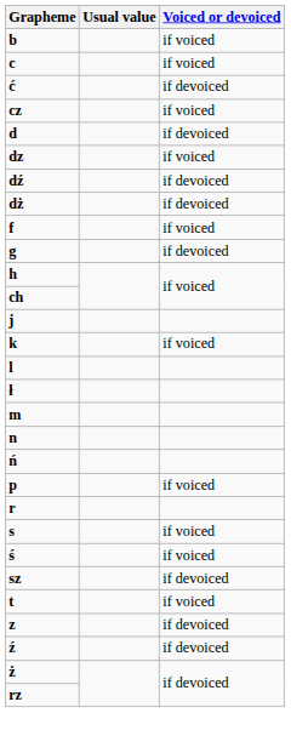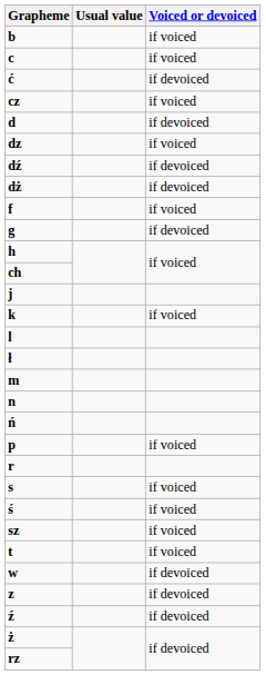 <table class="wikitable">
 <tr>
 <th>Grapheme</th>
 <th>Usual value</th>
 <th><a href='#'>Voiced or devoiced</a></th>
 </tr>
 <tr>
 <td><strong>b</strong></td>
 <td></td>
 <td> if voiced</td>
 </tr>
 <tr>
 <td><strong>c</strong></td>
 <td></td>
 <td> if voiced</td>
 </tr>
 <tr>
 <td><strong>ć</strong></td>
 <td></td>
 <td> if devoiced</td>
 </tr>
 <tr>
 <td><strong>cz</strong></td>
 <td></td>
 <td> if voiced</td>
 </tr>
 <tr>
 <td><strong>d</strong></td>
 <td></td>
 <td> if devoiced</td>
 </tr>
 <tr>
 <td><strong>dz</strong></td>
 <td></td>
 <td> if voiced</td>
 </tr>
 <tr>
 <td><strong>dź</strong></td>
 <td></td>
 <td> if devoiced</td>
 </tr>
 <tr>
 <td><strong>dż</strong></td>
 <td></td>
 <td> if devoiced</td>
 </tr>
 <tr>
 <td><strong>f</strong></td>
 <td></td>
 <td> if voiced</td>
 </tr>
 <tr>
 <td><strong>g</strong></td>
 <td></td>
 <td> if devoiced</td>
 </tr>
 <tr>
 <td><strong>h</strong></td>
 <td rowspan=2></td>
 <td rowspan=2> if voiced</td>
 </tr>
 <tr>
 <td><strong>ch</strong></td>
 </tr>
 <tr>
 <td><strong>j</strong></td>
 <td></td>
 <td></td>
 </tr>
 <tr>
 <td><strong>k</strong></td>
 <td></td>
 <td> if voiced</td>
 </tr>
 <tr>
 <td><strong>l</strong></td>
 <td></td>
 <td></td>
 </tr>
 <tr>
 <td><strong>ł</strong></td>
 <td></td>
 <td></td>
 </tr>
 <tr>
 <td><strong>m</strong></td>
 <td></td>
 <td></td>
 </tr>
 <tr>
 <td><strong>n</strong></td>
 <td></td>
 <td></td>
 </tr>
 <tr>
 <td><strong>ń</strong></td>
 <td></td>
 <td></td>
 </tr>
 <tr>
 <td><strong>p</strong></td>
 <td></td>
 <td> if voiced</td>
 </tr>
 <tr>
 <td><strong>r</strong></td>
 <td></td>
 <td></td>
 </tr>
 <tr>
 <td><strong>s</strong></td>
 <td></td>
 <td> if voiced</td>
 </tr>
 <tr>
 <td><strong>ś</strong></td>
 <td></td>
 <td> if voiced</td>
 </tr>
 <tr>
 <td><strong>sz</strong></td>
 <td></td>
-<td> if devoiced</td>
+<td> if voiced</td>
 </tr>
 <tr>
 <td><strong>t</strong></td>
 <td></td>
 <td> if voiced</td>
+</tr>
+<tr>
+<td><strong>w</strong></td>
+<td></td>
+<td> if devoiced</td>
 </tr>
 <tr>
 <td><strong>z</strong></td>
 <td></td>
 <td> if devoiced</td>
 </tr>
 <tr>
 <td><strong>ź</strong></td>
 <td></td>
 <td> if devoiced</td>
 </tr>
 <tr>
 <td><strong>ż</strong></td>
 <td rowspan=2></td>
 <td rowspan=2> if devoiced</td>
 </tr>
 <tr>
 <td><strong>rz</strong></td>
 </tr>
 </table>
